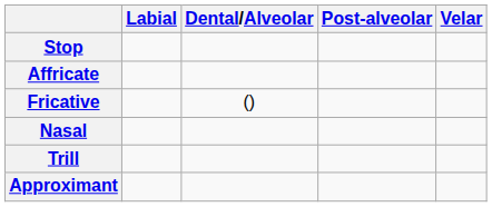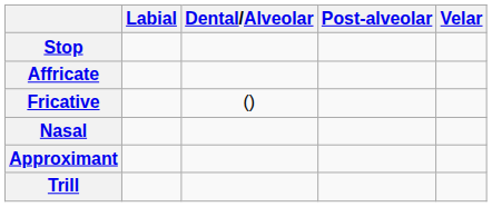 <table class="wikitable" style="text-align:center">
 <tr>
 <th></th>
 <th><a href='#'>Labial</a></th>
 <th><a href='#'>Dental</a>/<a href='#'>Alveolar</a></th>
 <th><a href='#'>Post-alveolar</a></th>
 <th><a href='#'>Velar</a></th>
 </tr>
 <tr>
 <th><a href='#'>Stop</a></th>
 <td></td>
 <td></td>
 <td></td>
 <td></td>
 </tr>
 <tr>
 <th><a href='#'>Affricate</a></th>
 <td></td>
 <td></td>
 <td></td>
 <td></td>
 </tr>
 <tr>
 <th><a href='#'>Fricative</a></th>
 <td></td>
 <td>()</td>
 <td></td>
 <td></td>
 </tr>
 <tr>
 <th><a href='#'>Nasal</a></th>
 <td></td>
 <td></td>
 <td></td>
 <td></td>
 </tr>
 <tr>
+<th><a href='#'>Approximant</a></th>
+<td></td>
+<td></td>
+<td></td>
+<td></td>
+</tr>
+<tr>
 <th><a href='#'>Trill</a></th>
 <td></td>
 <td></td>
 <td></td>
 <td></td>
 </tr>
-<tr>
-<th><a href='#'>Approximant</a></th>
-<td></td>
-<td></td>
-<td></td>
-<td></td>
-</tr>
 </table>
